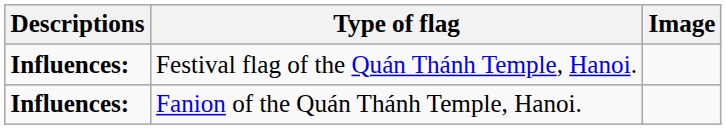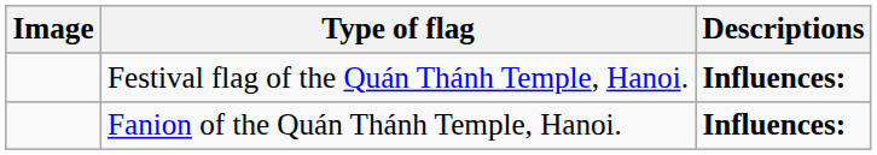 <table class="wikitable">
 <tr>
+<th>Image</th>
+<th>Type of flag</th>
 <th>Descriptions</th>
-<th>Type of flag</th>
-<th>Image</th>
 </tr>
 <tr>
+<td></td>
+<td>Festival flag of the <a href='#'>Quán Thánh Temple</a>, <a href='#'>Hanoi</a>.</td>
 <td><strong>Influences:</strong> </td>
-<td>Festival flag of the <a href='#'>Quán Thánh Temple</a>, <a href='#'>Hanoi</a>.</td>
-<td></td>
 </tr>
 <tr>
+<td></td>
+<td><a href='#'>Fanion</a> of the Quán Thánh Temple, Hanoi.</td>
 <td><strong>Influences:</strong> </td>
-<td><a href='#'>Fanion</a> of the Quán Thánh Temple, Hanoi.</td>
-<td></td>
 </tr>
 </table>
